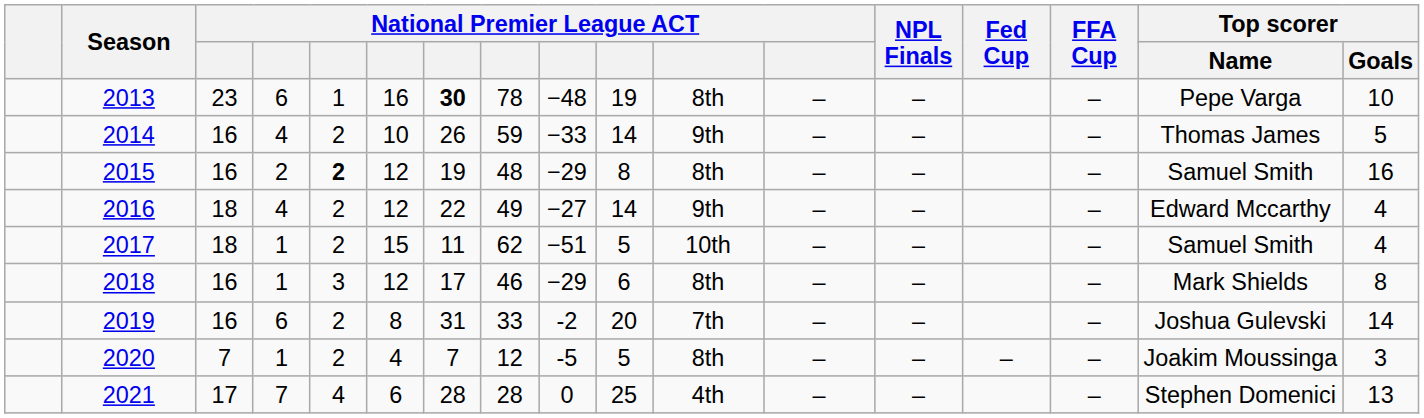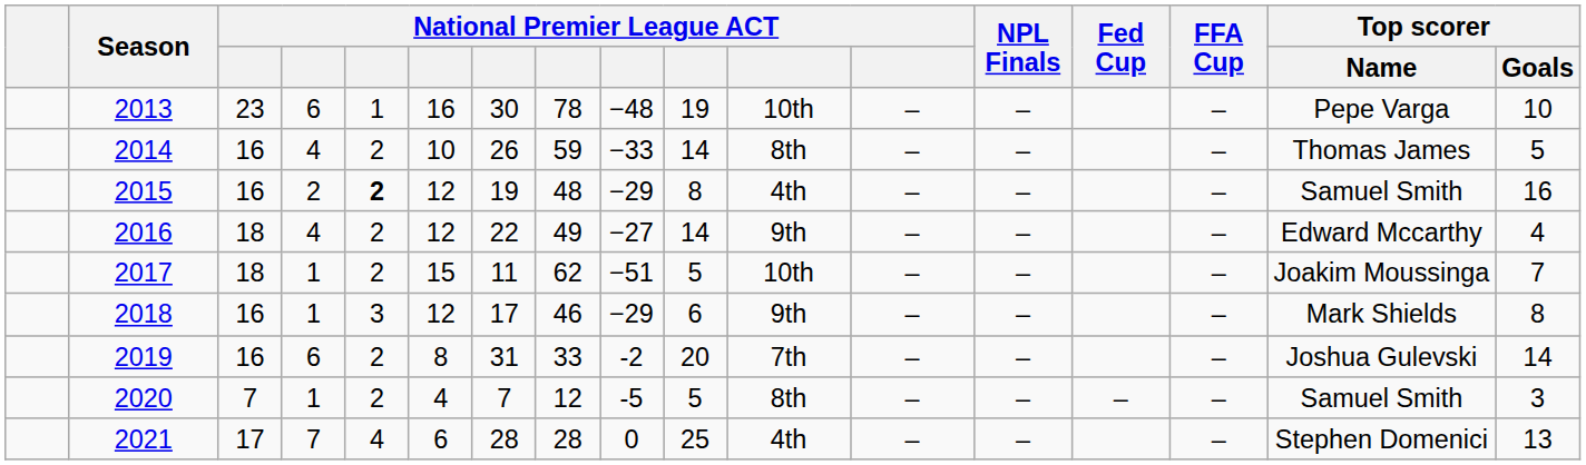 <table class="wikitable" style="text-align:center;font-size:95%;">
 <tr>
 <th rowspan="2" style="width:30px"></th>
 <th rowspan="2" style="width:80px">Season</th>
 <th colspan="10"><a href='#'>National Premier League ACT</a></th>
 <th rowspan="2" width="50px"><a href='#'>NPL<br>Finals</a></th>
 <th rowspan="2" width="50px"><a href='#'>Fed<br>Cup</a></th>
 <th rowspan="2" width="50px"><a href='#'>FFA<br>Cup</a></th>
 <th colspan="2">Top scorer</th>
 </tr>
 <tr>
 <th width=30></th>
 <th width=30></th>
 <th width=30></th>
 <th width=30></th>
 <th width=30></th>
 <th width=30></th>
 <th width=30></th>
 <th width=30></th>
 <th width=65></th>
 <th width=65></th>
 <th>Name</th>
 <th>Goals</th>
 </tr>
 <tr>
 <td></td>
 <td><a href='#'>2013</a></td>
 <td>23</td>
 <td>6</td>
 <td>1</td>
 <td>16</td>
-<td><strong>30</strong></td>
+<td>30</td>
 <td>78</td>
 <td>−48</td>
 <td>19</td>
-<td>8th</td>
+<td>10th</td>
 <td>–</td>
 <td>–</td>
 <td></td>
 <td>–</td>
 <td>Pepe Varga</td>
 <td>10</td>
 </tr>
 <tr>
 <td></td>
 <td><a href='#'>2014</a></td>
 <td>16</td>
 <td>4</td>
 <td>2</td>
 <td>10</td>
 <td>26</td>
 <td>59</td>
 <td>−33</td>
 <td>14</td>
-<td>9th</td>
+<td>8th</td>
 <td>–</td>
 <td>–</td>
 <td></td>
 <td>–</td>
 <td>Thomas James</td>
 <td>5</td>
 </tr>
 <tr>
 <td></td>
 <td><a href='#'>2015</a></td>
 <td>16</td>
 <td>2</td>
 <td><strong>2</strong></td>
 <td>12</td>
 <td>19</td>
 <td>48</td>
 <td>−29</td>
 <td>8</td>
-<td>8th</td>
+<td>4th</td>
 <td>–</td>
 <td>–</td>
 <td></td>
 <td>–</td>
 <td>Samuel Smith</td>
 <td>16</td>
 </tr>
 <tr>
 <td></td>
 <td><a href='#'>2016</a></td>
 <td>18</td>
 <td>4</td>
 <td>2</td>
 <td>12</td>
 <td>22</td>
 <td>49</td>
 <td>−27</td>
 <td>14</td>
 <td>9th</td>
 <td>–</td>
 <td>–</td>
 <td></td>
 <td>–</td>
 <td>Edward Mccarthy</td>
 <td>4</td>
 </tr>
 <tr>
 <td></td>
 <td><a href='#'>2017</a></td>
 <td>18</td>
 <td>1</td>
 <td>2</td>
 <td>15</td>
 <td>11</td>
 <td>62</td>
 <td>−51</td>
 <td>5</td>
 <td>10th</td>
 <td>–</td>
 <td>–</td>
 <td></td>
 <td>–</td>
-<td>Samuel Smith</td>
-<td>4</td>
+<td>Joakim Moussinga</td>
+<td>7</td>
 </tr>
 <tr>
 <td></td>
 <td><a href='#'>2018</a></td>
 <td>16</td>
 <td>1</td>
 <td>3</td>
 <td>12</td>
 <td>17</td>
 <td>46</td>
 <td>−29</td>
 <td>6</td>
-<td>8th</td>
+<td>9th</td>
 <td>–</td>
 <td>–</td>
 <td></td>
 <td>–</td>
 <td>Mark Shields</td>
 <td>8</td>
 </tr>
 <tr>
 <td></td>
 <td><a href='#'>2019</a></td>
 <td>16</td>
 <td>6</td>
 <td>2</td>
 <td>8</td>
 <td>31</td>
 <td>33</td>
 <td>-2</td>
 <td>20</td>
 <td>7th</td>
 <td>–</td>
 <td>–</td>
 <td></td>
 <td>–</td>
 <td>Joshua Gulevski</td>
 <td>14</td>
 </tr>
 <tr>
 <td></td>
 <td><a href='#'>2020</a></td>
 <td>7</td>
 <td>1</td>
 <td>2</td>
 <td>4</td>
 <td>7</td>
 <td>12</td>
 <td>-5</td>
 <td>5</td>
 <td>8th</td>
 <td>–</td>
 <td>–</td>
 <td>–</td>
 <td>–</td>
-<td>Joakim Moussinga</td>
+<td>Samuel Smith</td>
 <td>3</td>
 </tr>
 <tr>
 <td></td>
 <td><a href='#'>2021</a></td>
 <td>17</td>
 <td>7</td>
 <td>4</td>
 <td>6</td>
 <td>28</td>
 <td>28</td>
 <td>0</td>
 <td>25</td>
 <td>4th</td>
 <td>–</td>
 <td>–</td>
 <td></td>
 <td>–</td>
 <td>Stephen Domenici</td>
 <td>13</td>
 </tr>
 </table>
